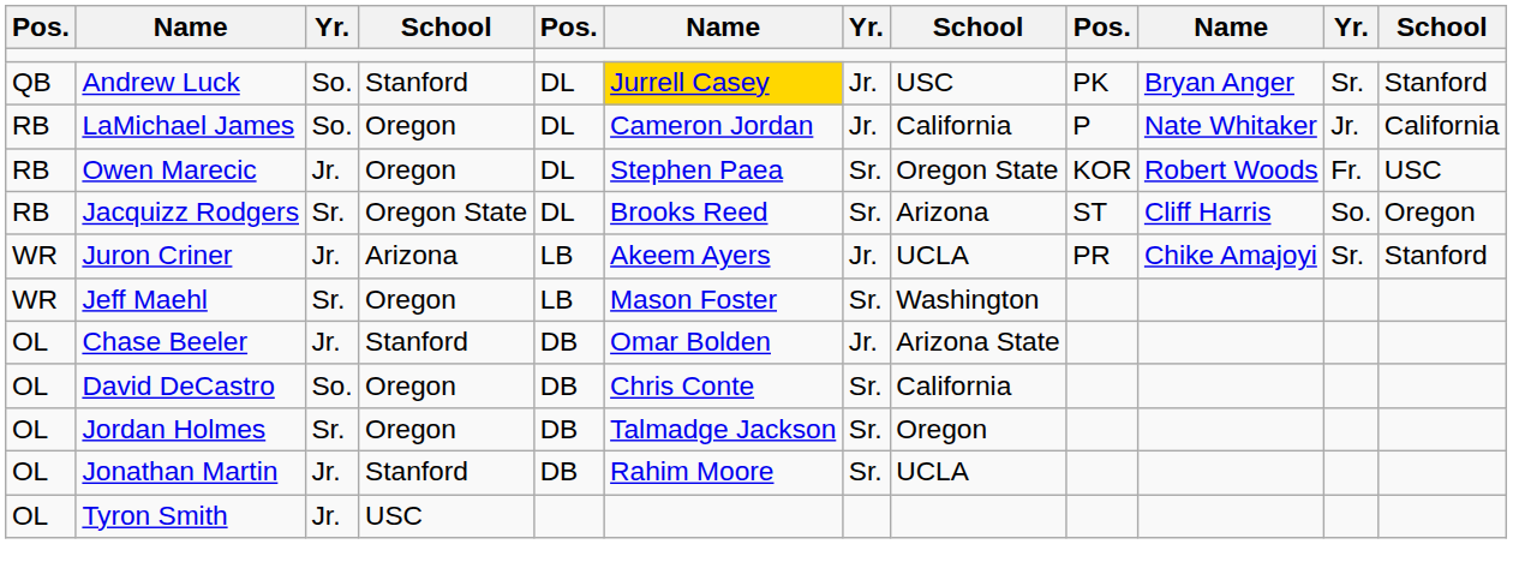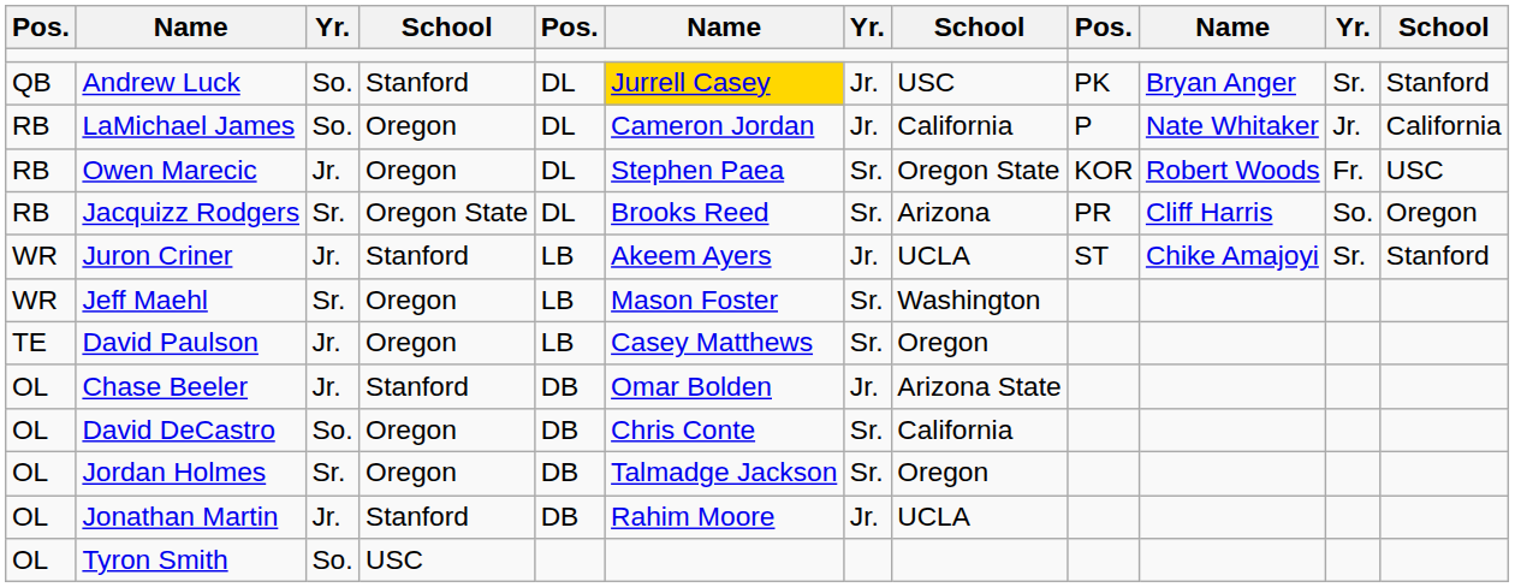 <table class="wikitable">
 <tr>
 <th>Pos.</th>
 <th>Name</th>
 <th>Yr.</th>
 <th>School</th>
 <th>Pos.</th>
 <th>Name</th>
 <th>Yr.</th>
 <th>School</th>
 <th>Pos.</th>
 <th>Name</th>
 <th>Yr.</th>
 <th>School</th>
 </tr>
 <tr>
 <td colspan="4"></td>
 <td colspan="4"></td>
 <td colspan="4"></td>
 </tr>
 <tr>
 <td>QB</td>
 <td><a href='#'>Andrew Luck</a></td>
 <td>So.</td>
 <td>Stanford</td>
 <td>DL</td>
 <td style="background: gold;"><a href='#'>Jurrell Casey</a></td>
 <td>Jr.</td>
 <td>USC</td>
 <td>PK</td>
 <td><a href='#'>Bryan Anger</a></td>
 <td>Sr.</td>
 <td>Stanford</td>
 </tr>
 <tr>
 <td>RB</td>
 <td><a href='#'>LaMichael James</a></td>
 <td>So.</td>
 <td>Oregon</td>
 <td>DL</td>
 <td><a href='#'>Cameron Jordan</a></td>
 <td>Jr.</td>
 <td>California</td>
 <td>P</td>
 <td><a href='#'>Nate Whitaker</a></td>
 <td>Jr.</td>
 <td>California</td>
 </tr>
 <tr>
 <td>RB</td>
 <td><a href='#'>Owen Marecic</a></td>
 <td>Jr.</td>
 <td>Oregon</td>
 <td>DL</td>
 <td><a href='#'>Stephen Paea</a></td>
 <td>Sr.</td>
 <td>Oregon State</td>
 <td>KOR</td>
 <td><a href='#'>Robert Woods</a></td>
 <td>Fr.</td>
 <td>USC</td>
 </tr>
 <tr>
 <td>RB</td>
 <td><a href='#'>Jacquizz Rodgers</a></td>
 <td>Sr.</td>
 <td>Oregon State</td>
 <td>DL</td>
 <td><a href='#'>Brooks Reed</a></td>
 <td>Sr.</td>
 <td>Arizona</td>
-<td>ST</td>
+<td>PR</td>
 <td><a href='#'>Cliff Harris</a></td>
 <td>So.</td>
 <td>Oregon</td>
 </tr>
 <tr>
 <td>WR</td>
 <td><a href='#'>Juron Criner</a></td>
 <td>Jr.</td>
-<td>Arizona</td>
+<td>Stanford</td>
 <td>LB</td>
 <td><a href='#'>Akeem Ayers</a></td>
 <td>Jr.</td>
 <td>UCLA</td>
-<td>PR</td>
+<td>ST</td>
 <td><a href='#'>Chike Amajoyi</a></td>
 <td>Sr.</td>
 <td>Stanford</td>
 </tr>
 <tr>
 <td>WR</td>
 <td><a href='#'>Jeff Maehl</a></td>
 <td>Sr.</td>
 <td>Oregon</td>
 <td>LB</td>
 <td><a href='#'>Mason Foster</a></td>
 <td>Sr.</td>
 <td>Washington</td>
+<td></td>
+<td></td>
+<td></td>
+<td></td>
+</tr>
+<tr>
+<td>TE</td>
+<td><a href='#'>David Paulson</a></td>
+<td>Jr.</td>
+<td>Oregon</td>
+<td>LB</td>
+<td><a href='#'>Casey Matthews</a></td>
+<td>Sr.</td>
+<td>Oregon</td>
 <td></td>
 <td></td>
 <td></td>
 <td></td>
 </tr>
 <tr>
 <td>OL</td>
 <td><a href='#'>Chase Beeler</a></td>
 <td>Jr.</td>
 <td>Stanford</td>
 <td>DB</td>
 <td><a href='#'>Omar Bolden</a></td>
 <td>Jr.</td>
 <td>Arizona State</td>
 <td></td>
 <td></td>
 <td></td>
 <td></td>
 </tr>
 <tr>
 <td>OL</td>
 <td><a href='#'>David DeCastro</a></td>
 <td>So.</td>
 <td>Oregon</td>
 <td>DB</td>
 <td><a href='#'>Chris Conte</a></td>
 <td>Sr.</td>
 <td>California</td>
 <td></td>
 <td></td>
 <td></td>
 <td></td>
 </tr>
 <tr>
 <td>OL</td>
 <td><a href='#'>Jordan Holmes</a></td>
 <td>Sr.</td>
 <td>Oregon</td>
 <td>DB</td>
 <td><a href='#'>Talmadge Jackson</a></td>
 <td>Sr.</td>
 <td>Oregon</td>
 <td></td>
 <td></td>
 <td></td>
 <td></td>
 </tr>
 <tr>
 <td>OL</td>
 <td><a href='#'>Jonathan Martin</a></td>
 <td>Jr.</td>
 <td>Stanford</td>
 <td>DB</td>
 <td><a href='#'>Rahim Moore</a></td>
-<td>Sr.</td>
+<td>Jr.</td>
 <td>UCLA</td>
 <td></td>
 <td></td>
 <td></td>
 <td></td>
 </tr>
 <tr>
 <td>OL</td>
 <td><a href='#'>Tyron Smith</a></td>
-<td>Jr.</td>
+<td>So.</td>
 <td>USC</td>
 <td></td>
 <td></td>
 <td></td>
 <td></td>
 <td></td>
 <td></td>
 <td></td>
 <td></td>
 </tr>
 </table>
